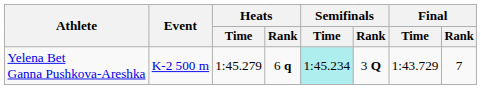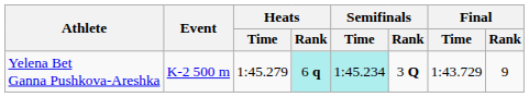 <table class="wikitable" style="font-size:90%">
 <tr>
 <th rowspan=2>Athlete</th>
 <th rowspan=2>Event</th>
 <th colspan=2>Heats</th>
 <th colspan=2>Semifinals</th>
 <th colspan=2>Final</th>
 </tr>
 <tr style="font-size:95%">
 <th>Time</th>
 <th>Rank</th>
 <th>Time</th>
 <th>Rank</th>
 <th>Time</th>
 <th>Rank</th>
 </tr>
 <tr align=center>
 <td align=left><a href='#'>Yelena Bet</a><br><a href='#'>Ganna Pushkova-Areshka</a></td>
 <td align=left><a href='#'>K-2 500 m</a></td>
 <td>1:45.279</td>
-<td>6 <strong>q</strong></td>
+<td style="background: paleturquoise;">6 <strong>q</strong></td>
 <td style="background: paleturquoise;">1:45.234</td>
 <td>3 <strong>Q</strong></td>
 <td>1:43.729</td>
-<td>7</td>
+<td>9</td>
 </tr>
 </table>
